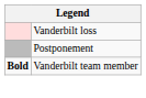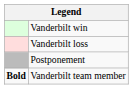 <table class="wikitable" style="font-size:90%">
 <tr>
 <th colspan="2">Legend</th>
+</tr>
+<tr>
+<td bgcolor="#ddffdd"> </td>
+<td>Vanderbilt win</td>
 </tr>
 <tr>
 <td bgcolor="#ffdddd"> </td>
 <td>Vanderbilt loss</td>
 </tr>
 <tr>
 <td bgcolor="#bbbbbb"> </td>
 <td>Postponement</td>
 </tr>
 <tr>
 <td><strong>Bold</strong></td>
 <td>Vanderbilt team member</td>
 </tr>
 </table>
